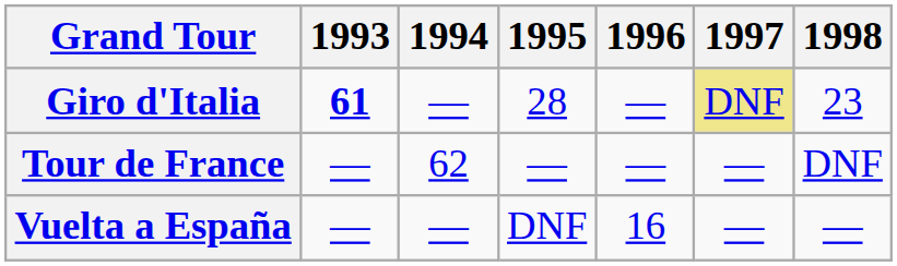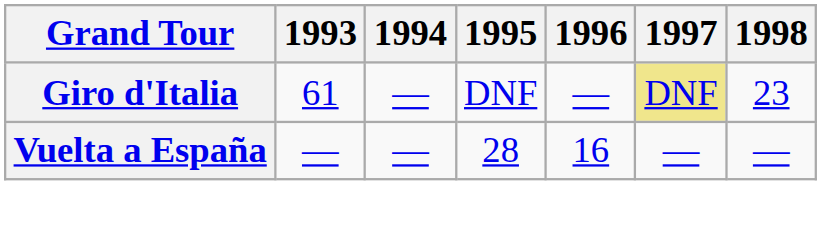 <table class="wikitable plainrowheaders">
 <tr>
 <th scope="col"><a href='#'>Grand Tour</a></th>
 <th scope="col">1993</th>
 <th scope="col">1994</th>
 <th scope="col">1995</th>
 <th scope="col">1996</th>
 <th scope="col">1997</th>
 <th scope="col">1998</th>
 </tr>
 <tr style="text-align:center;">
 <th scope="row"> <a href='#'>Giro d'Italia</a></th>
-<td><strong><a href='#'>61</a></strong></td>
+<td><a href='#'>61</a></td>
 <td><a href='#'>—</a></td>
-<td><a href='#'>28</a></td>
+<td><a href='#'>DNF</a></td>
 <td><a href='#'>—</a></td>
 <td style="background: khaki;"><a href='#'>DNF</a></td>
 <td><a href='#'>23</a></td>
 </tr>
 <tr style="text-align:center;">
-<th scope="row"> <a href='#'>Tour de France</a></th>
-<td><a href='#'>—</a></td>
-<td><a href='#'>62</a></td>
-<td><a href='#'>—</a></td>
-<td><a href='#'>—</a></td>
-<td><a href='#'>—</a></td>
-<td><a href='#'>DNF</a></td>
-</tr>
-<tr style="text-align:center;">
 <th scope="row"> <a href='#'>Vuelta a España</a></th>
 <td><a href='#'>—</a></td>
 <td><a href='#'>—</a></td>
-<td><a href='#'>DNF</a></td>
+<td><a href='#'>28</a></td>
 <td><a href='#'>16</a></td>
 <td><a href='#'>—</a></td>
 <td><a href='#'>—</a></td>
 </tr>
 </table>
